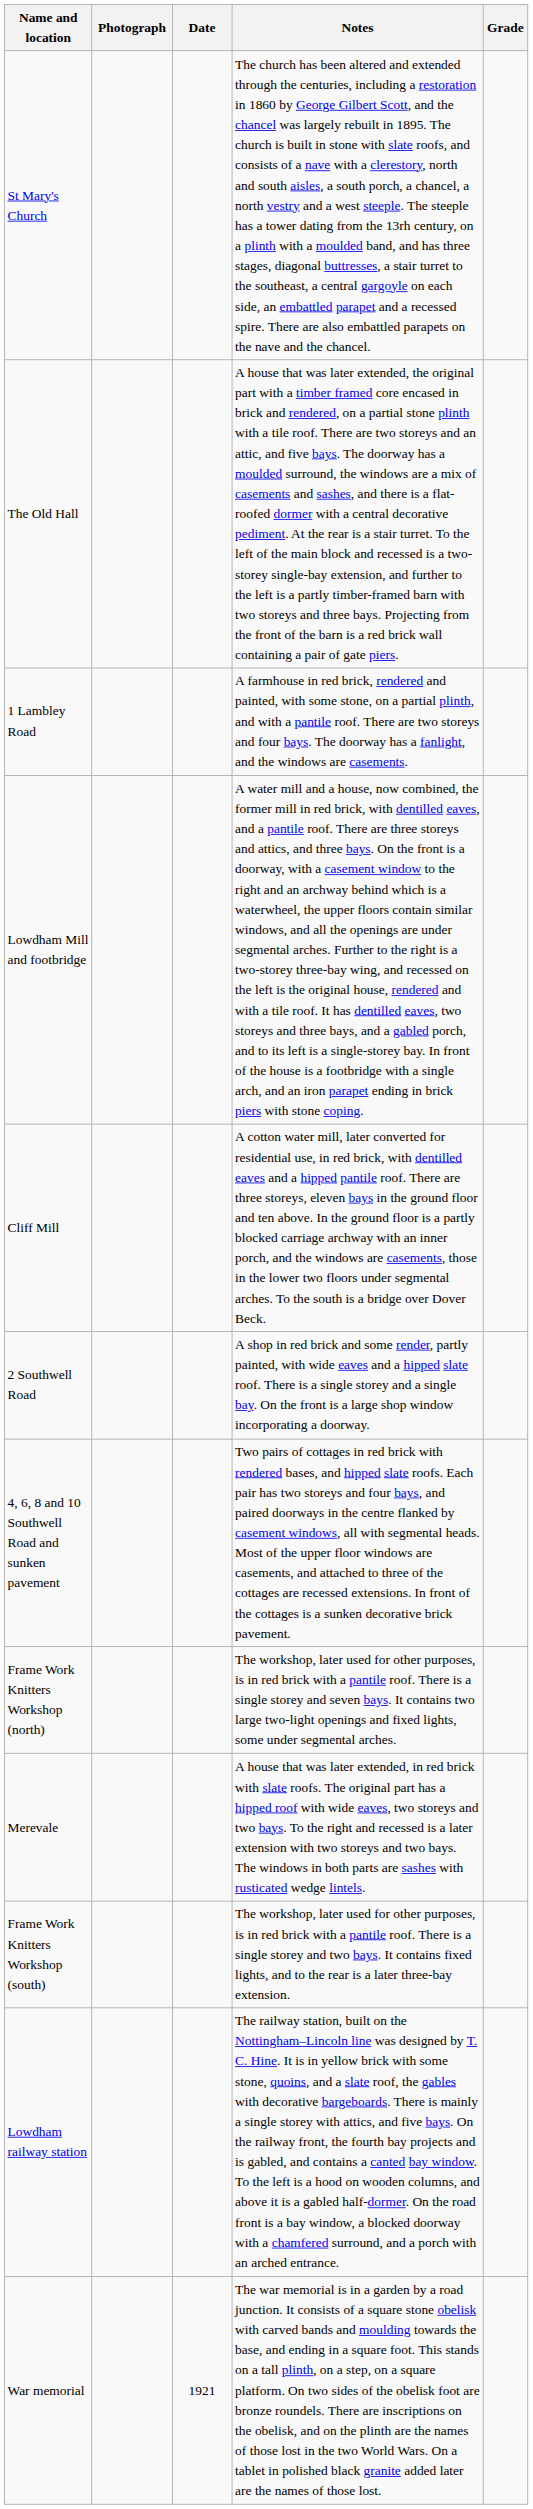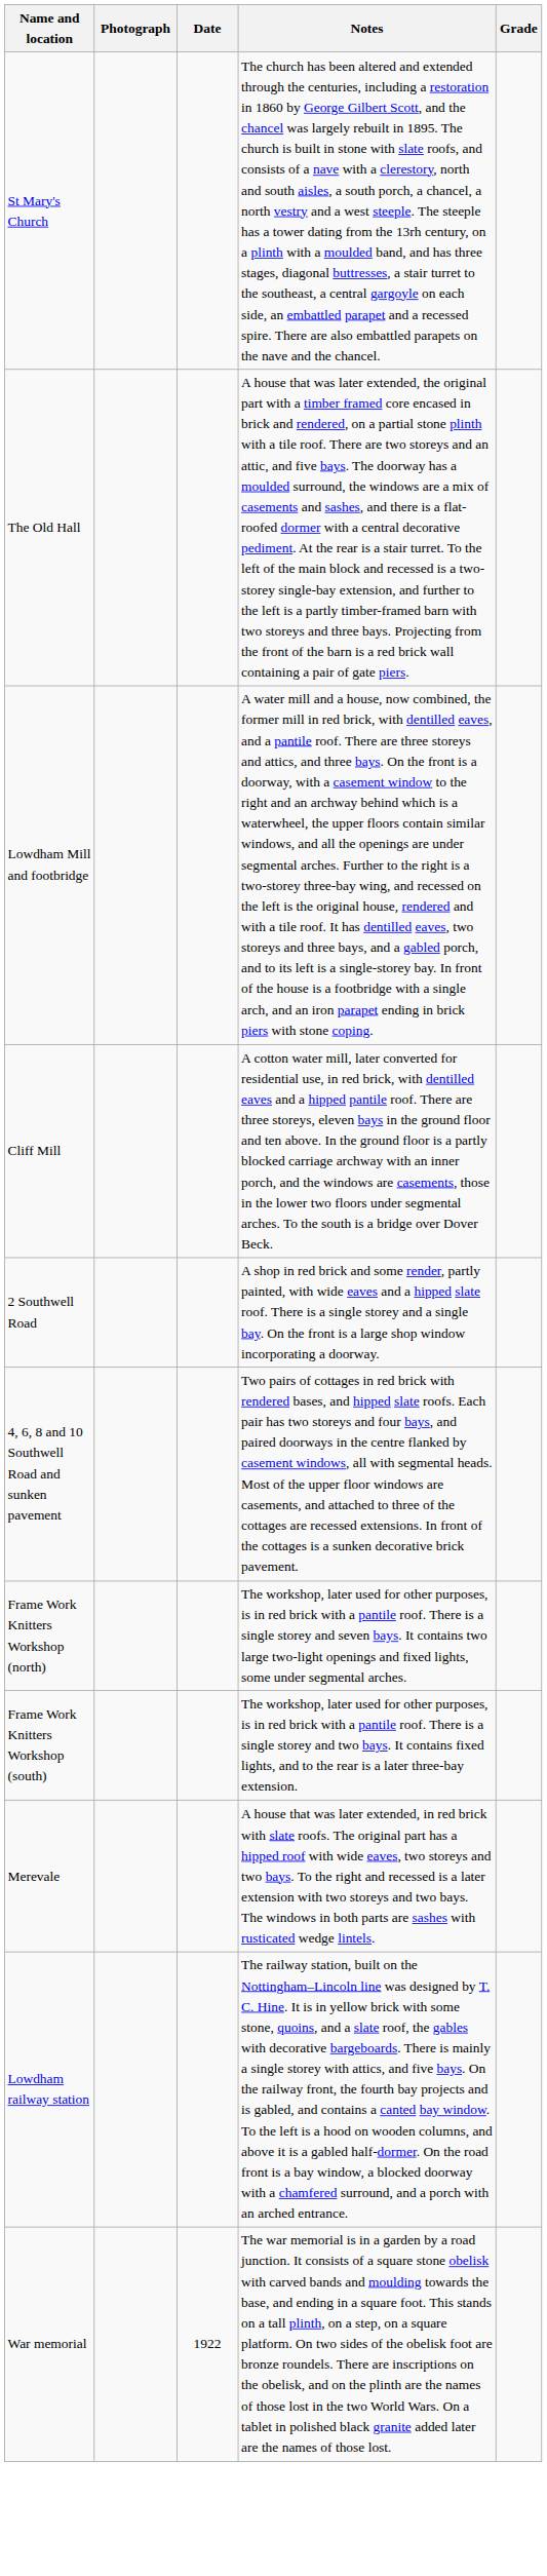 <table class="wikitable sortable plainrowheaders" style="width:100%; border:0px; text-align:left; line-height:150%">
 <tr>
 <th scope="col"  style="width:150px">Name and location</th>
 <th scope="col"  style="width:100px" class="unsortable">Photograph</th>
 <th scope="col"  style="width:120px">Date</th>
 <th scope="col"  style="width:650px" class="unsortable">Notes</th>
 <th scope="col"  style="width:50px">Grade</th>
 </tr>
 <tr>
 <td><a href='#'>St Mary's Church</a><br><small></small></td>
 <td></td>
 <td align="center"></td>
 <td>The church has been altered and extended through the centuries, including a <a href='#'>restoration</a> in 1860 by <a href='#'>George Gilbert Scott</a>, and the <a href='#'>chancel</a> was largely rebuilt in 1895.  The church is built in stone with <a href='#'>slate</a> roofs, and consists of a <a href='#'>nave</a> with a <a href='#'>clerestory</a>, north and south <a href='#'>aisles</a>, a south porch, a chancel, a north <a href='#'>vestry</a> and a west <a href='#'>steeple</a>.  The steeple has a tower dating from the 13rh century, on a <a href='#'>plinth</a> with a <a href='#'>moulded</a> band, and has three stages, diagonal <a href='#'>buttresses</a>, a stair turret to the southeast, a central <a href='#'>gargoyle</a> on each side, an <a href='#'>embattled</a> <a href='#'>parapet</a> and a recessed spire.  There are also embattled parapets on the nave and the chancel.</td>
 <td align="center" ></td>
 </tr>
 <tr>
 <td>The Old Hall<br><small></small></td>
 <td></td>
 <td align="center"></td>
 <td>A house that was later extended, the original part with a <a href='#'>timber framed</a> core encased in brick and <a href='#'>rendered</a>, on a partial stone <a href='#'>plinth</a> with a tile roof.  There are two storeys and an attic, and five <a href='#'>bays</a>.  The doorway has a <a href='#'>moulded</a> surround, the windows are a mix of <a href='#'>casements</a> and <a href='#'>sashes</a>, and there is a flat-roofed <a href='#'>dormer</a> with a central decorative <a href='#'>pediment</a>.  At the rear is a stair turret.  To the left of the main block and recessed is a two-storey single-bay extension, and further to the left is a partly timber-framed barn with two storeys and three bays.  Projecting from the front of the barn is a red brick wall containing a pair of gate <a href='#'>piers</a>.</td>
-<td align="center" ></td>
-</tr>
-<tr>
-<td>1 Lambley Road<br><small></small></td>
-<td></td>
-<td align="center"></td>
-<td>A farmhouse in red brick, <a href='#'>rendered</a> and painted, with some stone, on a partial <a href='#'>plinth</a>, and with a <a href='#'>pantile</a> roof.  There are two storeys and four <a href='#'>bays</a>.  The doorway has a <a href='#'>fanlight</a>, and the windows are <a href='#'>casements</a>.</td>
 <td align="center" ></td>
 </tr>
 <tr>
 <td>Lowdham Mill and footbridge<br><small></small></td>
 <td></td>
 <td align="center"></td>
 <td>A water mill and a house, now combined, the former mill in red brick, with <a href='#'>dentilled</a> <a href='#'>eaves</a>, and a <a href='#'>pantile</a> roof.  There are three storeys and attics, and three <a href='#'>bays</a>.  On the front is a doorway, with a <a href='#'>casement window</a> to the right and an archway behind which is a waterwheel, the upper floors contain similar windows, and all the openings are under segmental arches.  Further to the right is a two-storey three-bay wing, and recessed on the left is the original house, <a href='#'>rendered</a> and with a tile roof.  It has <a href='#'>dentilled</a> <a href='#'>eaves</a>, two storeys and three bays, and a <a href='#'>gabled</a> porch, and to its left is a single-storey bay.  In front of the house is a footbridge with a single arch, and an iron <a href='#'>parapet</a> ending in brick <a href='#'>piers</a> with stone <a href='#'>coping</a>.</td>
 <td align="center" ></td>
 </tr>
 <tr>
 <td>Cliff Mill<br><small></small></td>
 <td></td>
 <td align="center"></td>
 <td>A cotton water mill, later converted for residential use, in red brick, with <a href='#'>dentilled</a> <a href='#'>eaves</a> and a <a href='#'>hipped</a> <a href='#'>pantile</a> roof.  There are three storeys, eleven <a href='#'>bays</a> in the ground floor and ten above.  In the ground floor is a partly blocked carriage archway with an inner porch, and the windows are <a href='#'>casements</a>, those in the lower two floors under segmental arches.  To the south is a bridge over Dover Beck.</td>
 <td align="center" ></td>
 </tr>
 <tr>
 <td>2 Southwell Road<br><small></small></td>
 <td></td>
 <td align="center"></td>
 <td>A shop in red brick and some <a href='#'>render</a>, partly painted, with wide <a href='#'>eaves</a> and a <a href='#'>hipped</a> <a href='#'>slate</a> roof.  There is a single storey and a single <a href='#'>bay</a>.  On the front is a large shop window incorporating a doorway.</td>
 <td align="center" ></td>
 </tr>
 <tr>
 <td>4, 6, 8 and 10 Southwell Road and sunken pavement<br><small></small></td>
 <td></td>
 <td align="center"></td>
 <td>Two pairs of cottages in red brick with <a href='#'>rendered</a> bases, and <a href='#'>hipped</a> <a href='#'>slate</a> roofs.  Each pair has two storeys and four <a href='#'>bays</a>, and paired doorways in the centre flanked by <a href='#'>casement windows</a>, all with segmental heads.  Most of the upper floor windows are casements, and attached to three of the cottages are recessed extensions.  In front of the cottages is a sunken decorative brick pavement.</td>
 <td align="center" ></td>
 </tr>
 <tr>
 <td>Frame Work Knitters Workshop (north)<br><small></small></td>
 <td></td>
 <td align="center"></td>
 <td>The workshop, later used for other purposes, is in red brick with a <a href='#'>pantile</a> roof.  There is a single storey and seven <a href='#'>bays</a>.  It contains two large two-light openings and fixed lights, some under segmental arches.</td>
 <td align="center" ></td>
 </tr>
 <tr>
+<td>Frame Work Knitters Workshop (south)<br><small></small></td>
+<td></td>
+<td align="center"></td>
+<td>The workshop, later used for other purposes, is in red brick with a <a href='#'>pantile</a> roof. There is a single storey and two <a href='#'>bays</a>. It contains fixed lights, and to the rear is a later three-bay extension.</td>
+<td align="center" ></td>
+</tr>
+<tr>
 <td>Merevale<br><small></small></td>
 <td></td>
 <td align="center"></td>
 <td>A house that was later extended, in red brick with <a href='#'>slate</a> roofs.  The original part has a <a href='#'>hipped roof</a> with wide <a href='#'>eaves</a>, two storeys and two <a href='#'>bays</a>.  To the right and recessed is a later extension with two storeys and two bays.  The windows in both parts are <a href='#'>sashes</a> with <a href='#'>rusticated</a> wedge <a href='#'>lintels</a>.</td>
-<td align="center" ></td>
-</tr>
-<tr>
-<td>Frame Work Knitters Workshop (south)<br><small></small></td>
-<td></td>
-<td align="center"></td>
-<td>The workshop, later used for other purposes, is in red brick with a <a href='#'>pantile</a> roof. There is a single storey and two <a href='#'>bays</a>. It contains fixed lights, and to the rear is a later three-bay extension.</td>
 <td align="center" ></td>
 </tr>
 <tr>
 <td><a href='#'>Lowdham railway station</a><br><small></small></td>
 <td></td>
 <td align="center"></td>
 <td>The railway station, built on the <a href='#'>Nottingham–Lincoln line</a> was designed by <a href='#'>T. C. Hine</a>.  It is in yellow brick with some stone, <a href='#'>quoins</a>, and a <a href='#'>slate</a> roof, the <a href='#'>gables</a> with decorative <a href='#'>bargeboards</a>.  There is mainly a single storey with attics, and five <a href='#'>bays</a>.  On the railway front, the fourth bay projects and is gabled, and contains a <a href='#'>canted</a> <a href='#'>bay window</a>.  To the left is a hood on wooden columns, and above it is a gabled half-<a href='#'>dormer</a>.  On the road front is a bay window, a blocked doorway with a <a href='#'>chamfered</a> surround, and a porch with an arched entrance.</td>
 <td align="center" ></td>
 </tr>
 <tr>
 <td>War memorial<br><small></small></td>
 <td></td>
-<td align="center">1921</td>
+<td align="center">1922</td>
 <td>The war memorial is in a garden by a road junction.  It consists of a square stone <a href='#'>obelisk</a> with carved bands and <a href='#'>moulding</a> towards the base, and ending in a square foot.  This stands on a tall <a href='#'>plinth</a>, on a step, on a square platform. On two sides of the obelisk foot are bronze roundels.  There are inscriptions on the obelisk, and on the plinth are the names of those lost in the two World Wars.  On a tablet in polished black <a href='#'>granite</a> added later are the names of those lost.</td>
 <td align="center" ></td>
 </tr>
 <tr>
 </tr>
 </table>
